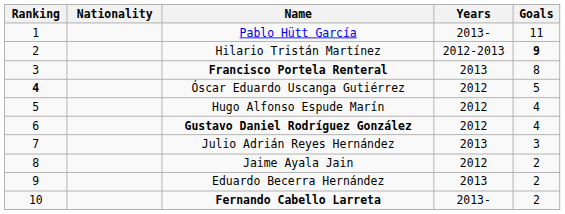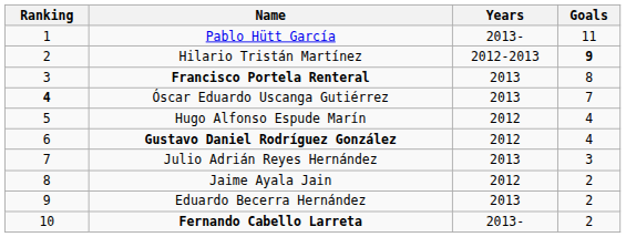 <table class="wikitable sortable" style=text-align:center;width:50%>
 <tr>
 <th>Ranking</th>
-<th>Nationality</th>
 <th>Name</th>
 <th>Years</th>
 <th>Goals</th>
 </tr>
 <tr>
 <td>1</td>
-<td></td>
 <td><a href='#'>Pablo Hütt García</a></td>
 <td>2013-</td>
 <td>11</td>
 </tr>
 <tr>
 <td>2</td>
-<td></td>
 <td>Hilario Tristán Martínez</td>
 <td>2012-2013</td>
 <td><strong>9</strong></td>
 </tr>
 <tr>
 <td>3</td>
-<td></td>
 <td><strong>Francisco Portela Renteral</strong></td>
 <td>2013</td>
 <td>8</td>
 </tr>
 <tr>
 <td><strong>4</strong></td>
-<td></td>
 <td>Óscar Eduardo Uscanga Gutiérrez</td>
-<td>2012</td>
-<td>5</td>
+<td>2013</td>
+<td>7</td>
 </tr>
 <tr>
 <td>5</td>
-<td></td>
 <td>Hugo Alfonso Espude Marín</td>
 <td>2012</td>
 <td>4</td>
 </tr>
 <tr>
 <td>6</td>
-<td></td>
 <td><strong>Gustavo Daniel Rodríguez González</strong></td>
 <td>2012</td>
 <td>4</td>
 </tr>
 <tr>
 <td>7</td>
-<td></td>
 <td>Julio Adrián Reyes Hernández</td>
 <td>2013</td>
 <td>3</td>
 </tr>
 <tr>
 <td>8</td>
-<td></td>
 <td>Jaime Ayala Jain</td>
 <td>2012</td>
 <td>2</td>
 </tr>
 <tr>
 <td>9</td>
-<td></td>
 <td>Eduardo Becerra Hernández</td>
 <td>2013</td>
 <td>2</td>
 </tr>
 <tr>
 <td>10</td>
-<td></td>
 <td><strong>Fernando Cabello Larreta</strong></td>
 <td>2013-</td>
 <td>2</td>
 </tr>
 </table>
